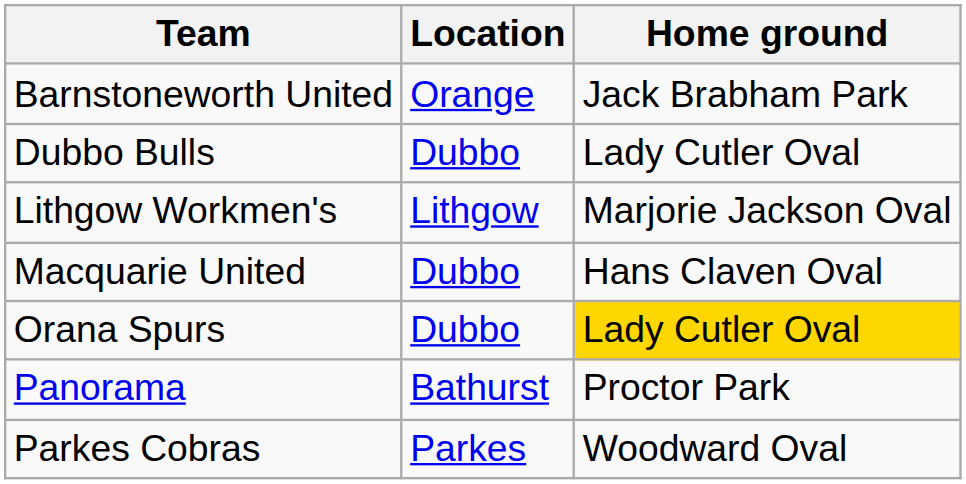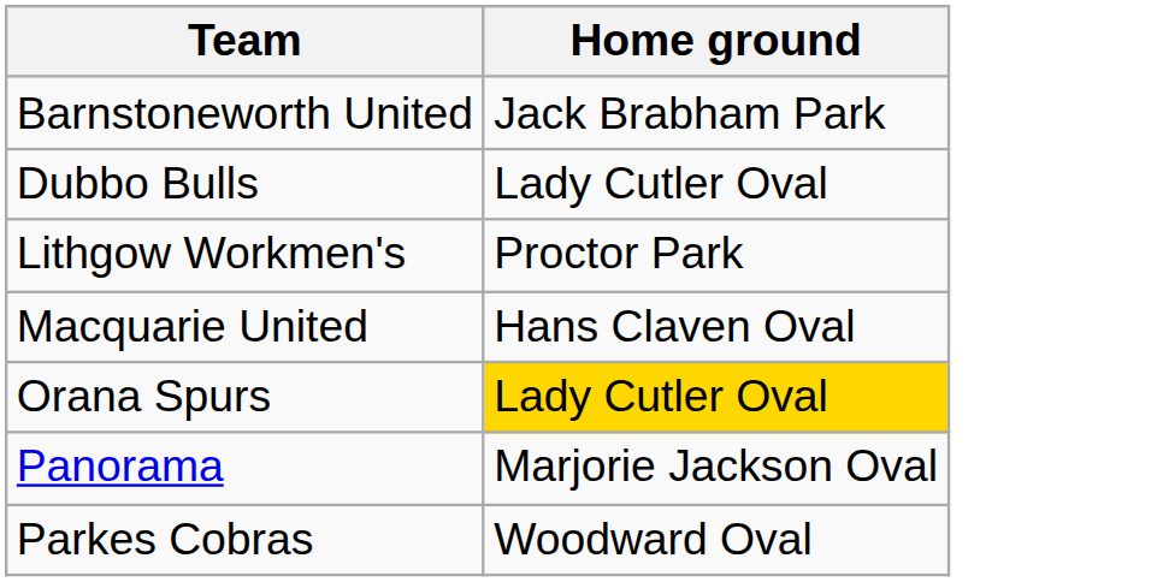 <table class="wikitable sortable">
 <tr>
 <th>Team</th>
-<th>Location</th>
 <th>Home ground</th>
 </tr>
 <tr>
 <td>Barnstoneworth United</td>
-<td><a href='#'>Orange</a></td>
 <td>Jack Brabham Park</td>
 </tr>
 <tr>
 <td>Dubbo Bulls</td>
-<td><a href='#'>Dubbo</a></td>
 <td>Lady Cutler Oval</td>
 </tr>
 <tr>
 <td>Lithgow Workmen's</td>
-<td><a href='#'>Lithgow</a></td>
-<td>Marjorie Jackson Oval</td>
+<td>Proctor Park</td>
 </tr>
 <tr>
 <td>Macquarie United</td>
-<td><a href='#'>Dubbo</a></td>
 <td>Hans Claven Oval</td>
 </tr>
 <tr>
 <td>Orana Spurs</td>
-<td><a href='#'>Dubbo</a></td>
 <td style="background: gold;">Lady Cutler Oval</td>
 </tr>
 <tr>
 <td><a href='#'>Panorama</a></td>
-<td><a href='#'>Bathurst</a></td>
-<td>Proctor Park</td>
+<td>Marjorie Jackson Oval</td>
 </tr>
 <tr>
 <td>Parkes Cobras</td>
-<td><a href='#'>Parkes</a></td>
 <td>Woodward Oval</td>
 </tr>
 </table>
